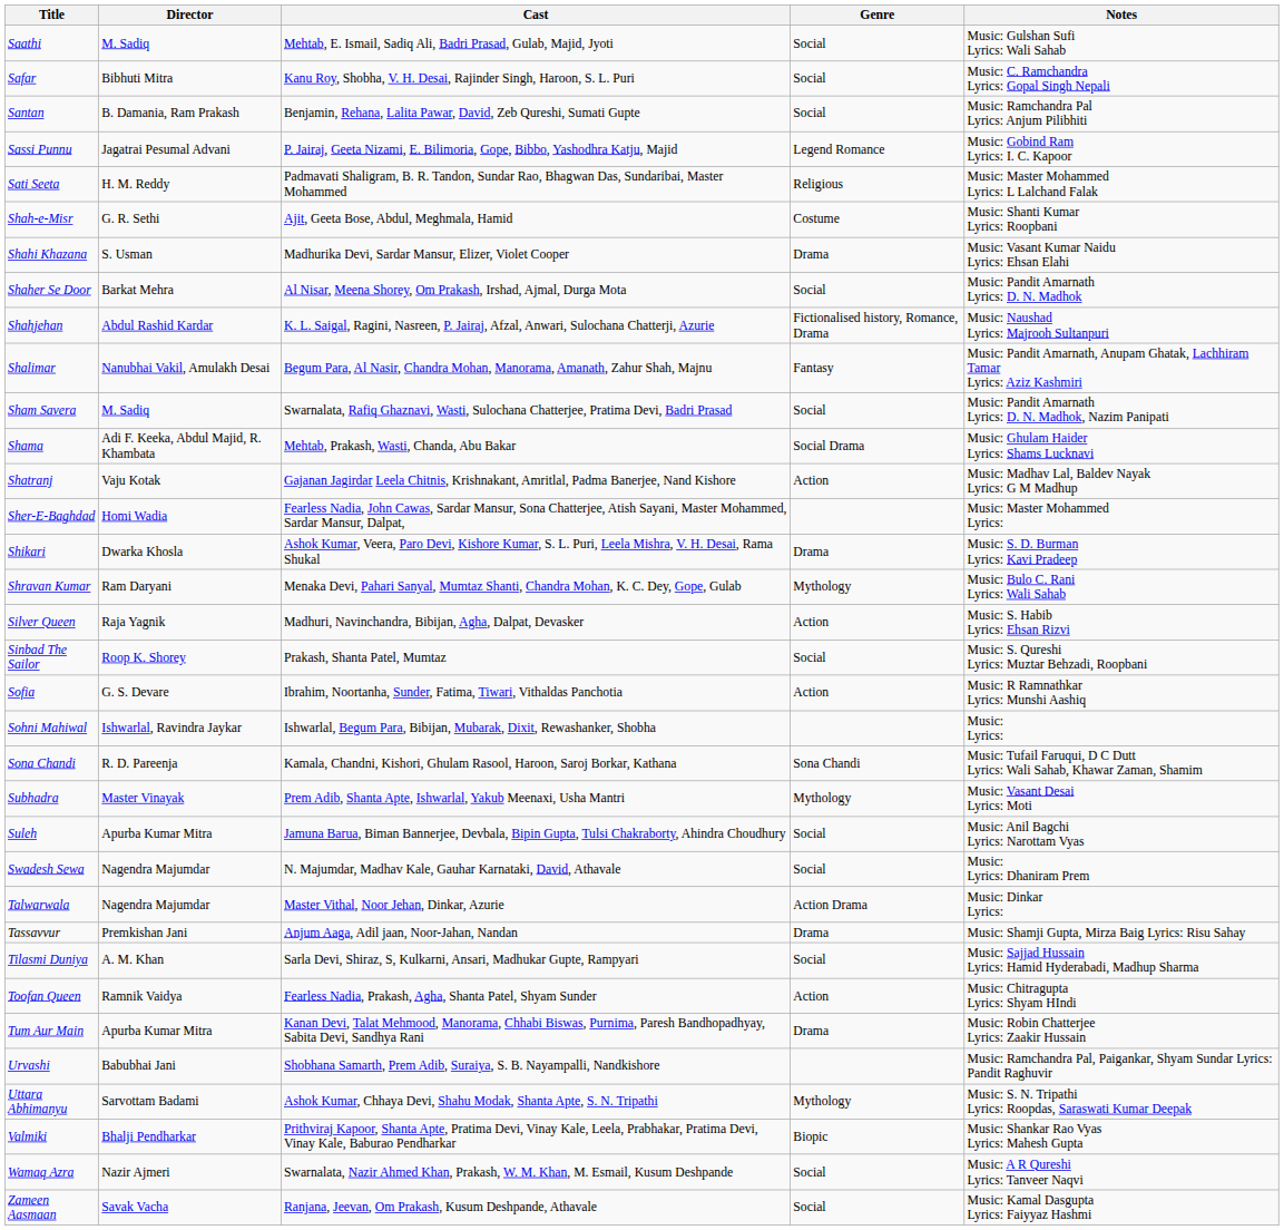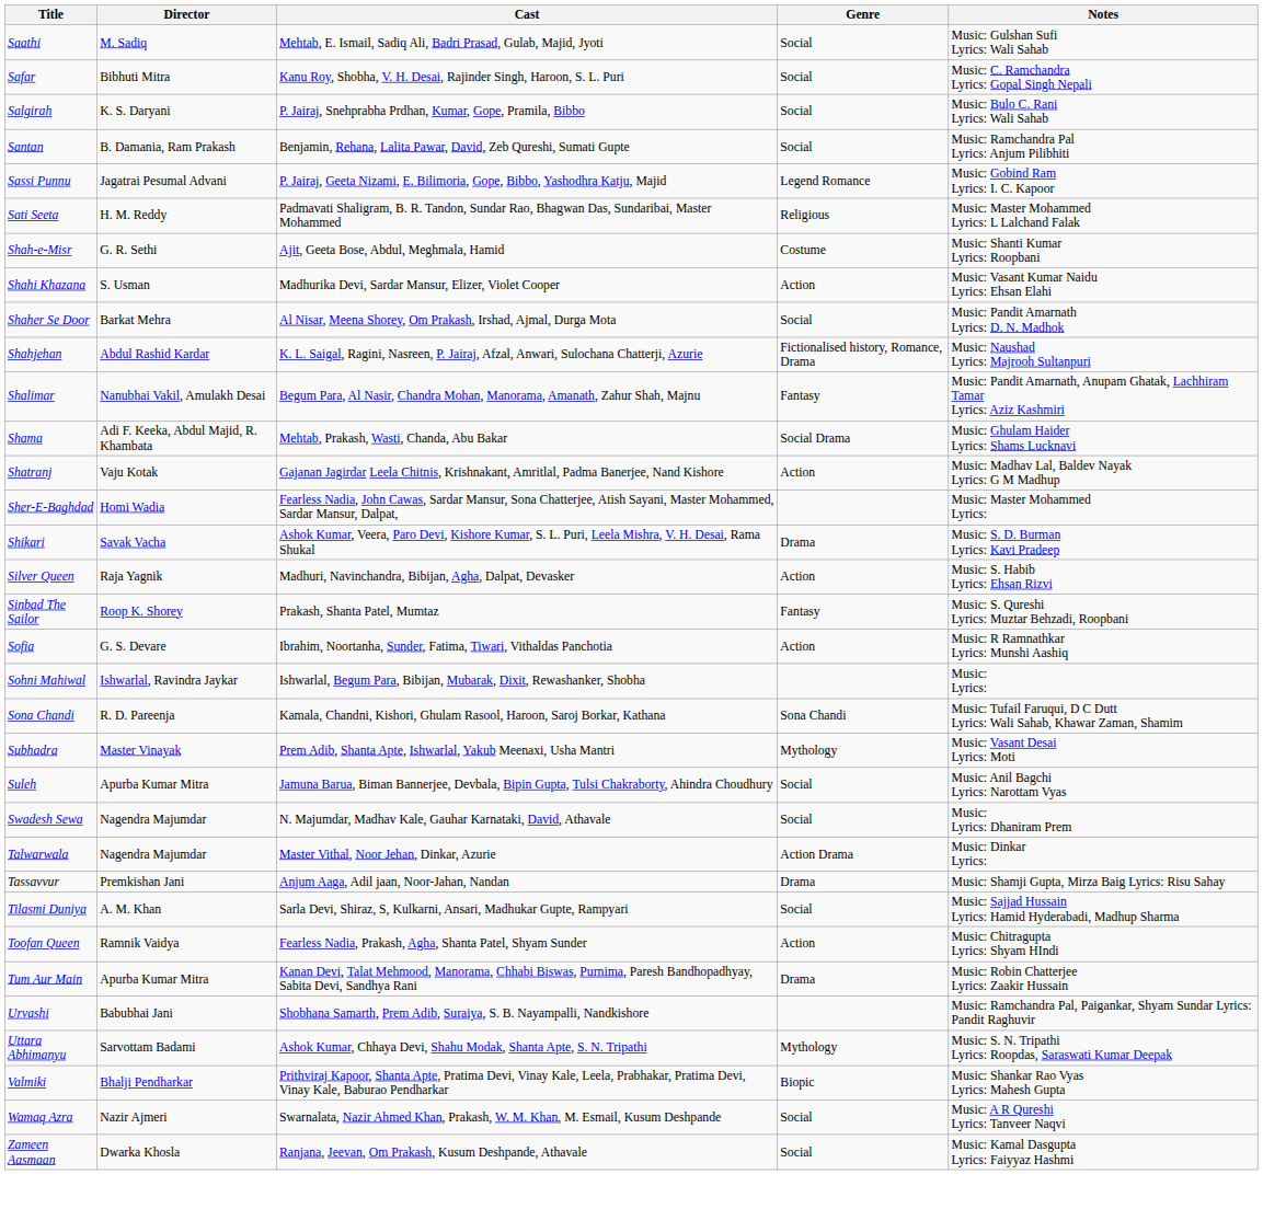 <table class="wikitable">
 <tr>
 <th>Title</th>
 <th>Director</th>
 <th>Cast</th>
 <th>Genre</th>
 <th>Notes</th>
 </tr>
 <tr>
 <td><em><a href='#'>Saathi</a></em></td>
 <td><a href='#'>M. Sadiq</a></td>
 <td><a href='#'>Mehtab</a>, E. Ismail, Sadiq Ali, <a href='#'>Badri Prasad</a>, Gulab, Majid, Jyoti</td>
 <td>Social</td>
 <td>Music: Gulshan Sufi<br>Lyrics: Wali Sahab</td>
 </tr>
 <tr>
 <td><em><a href='#'>Safar</a></em></td>
 <td>Bibhuti Mitra</td>
 <td><a href='#'>Kanu Roy</a>, Shobha, <a href='#'>V. H. Desai</a>, Rajinder Singh, Haroon, S. L. Puri</td>
 <td>Social</td>
 <td>Music: <a href='#'>C. Ramchandra</a><br>Lyrics: <a href='#'>Gopal Singh Nepali</a></td>
+</tr>
+<tr>
+<td><em><a href='#'>Salgirah</a></em></td>
+<td>K. S. Daryani</td>
+<td><a href='#'>P. Jairaj</a>, Snehprabha Prdhan, <a href='#'>Kumar</a>, <a href='#'>Gope</a>, Pramila, <a href='#'>Bibbo</a></td>
+<td>Social</td>
+<td>Music: <a href='#'>Bulo C. Rani</a><br>Lyrics: Wali Sahab</td>
 </tr>
 <tr>
 <td><em><a href='#'>Santan</a></em></td>
 <td>B. Damania, Ram Prakash</td>
 <td>Benjamin, <a href='#'>Rehana</a>, <a href='#'>Lalita Pawar</a>, <a href='#'>David</a>, Zeb Qureshi, Sumati Gupte</td>
 <td>Social</td>
 <td>Music: Ramchandra Pal<br>Lyrics: Anjum Pilibhiti</td>
 </tr>
 <tr>
 <td><em><a href='#'>Sassi Punnu</a></em></td>
 <td>Jagatrai Pesumal Advani</td>
 <td><a href='#'>P. Jairaj</a>, <a href='#'>Geeta Nizami</a>, <a href='#'>E. Bilimoria</a>, <a href='#'>Gope</a>, <a href='#'>Bibbo</a>, <a href='#'>Yashodhra Katju</a>, Majid</td>
 <td>Legend Romance</td>
 <td>Music: <a href='#'>Gobind Ram</a><br>Lyrics: I. C. Kapoor</td>
 </tr>
 <tr>
 <td><em><a href='#'>Sati Seeta</a></em></td>
 <td>H. M. Reddy</td>
 <td>Padmavati Shaligram, B. R. Tandon, Sundar Rao, Bhagwan Das, Sundaribai, Master Mohammed</td>
 <td>Religious</td>
 <td>Music: Master Mohammed<br>Lyrics: L Lalchand Falak</td>
 </tr>
 <tr>
 <td><em><a href='#'>Shah-e-Misr</a></em></td>
 <td>G. R. Sethi</td>
 <td><a href='#'>Ajit</a>, Geeta Bose, Abdul, Meghmala, Hamid</td>
 <td>Costume</td>
 <td>Music: Shanti Kumar<br>Lyrics: Roopbani</td>
 </tr>
 <tr>
 <td><em><a href='#'>Shahi Khazana</a></em></td>
 <td>S. Usman</td>
 <td>Madhurika Devi, Sardar Mansur, Elizer, Violet Cooper</td>
-<td>Drama</td>
+<td>Action</td>
 <td>Music: Vasant Kumar Naidu<br>Lyrics: Ehsan Elahi</td>
 </tr>
 <tr>
 <td><em><a href='#'>Shaher Se Door</a></em></td>
 <td>Barkat Mehra</td>
 <td><a href='#'>Al Nisar</a>, <a href='#'>Meena Shorey</a>, <a href='#'>Om Prakash</a>, Irshad, Ajmal, Durga Mota</td>
 <td>Social</td>
 <td>Music: Pandit Amarnath<br>Lyrics: <a href='#'>D. N. Madhok</a></td>
 </tr>
 <tr>
 <td><em><a href='#'>Shahjehan</a></em></td>
 <td><a href='#'>Abdul Rashid Kardar</a></td>
 <td><a href='#'>K. L. Saigal</a>, Ragini, Nasreen, <a href='#'>P. Jairaj</a>,  Afzal, Anwari, Sulochana Chatterji, <a href='#'>Azurie</a></td>
 <td>Fictionalised history, Romance, Drama</td>
 <td>Music: <a href='#'>Naushad</a><br>Lyrics: <a href='#'>Majrooh Sultanpuri</a></td>
 </tr>
 <tr>
 <td><em><a href='#'>Shalimar</a></em></td>
 <td><a href='#'>Nanubhai Vakil</a>, Amulakh Desai</td>
 <td><a href='#'>Begum Para</a>, <a href='#'>Al Nasir</a>, <a href='#'>Chandra Mohan</a>, <a href='#'>Manorama</a>, <a href='#'>Amanath</a>, Zahur Shah, Majnu</td>
 <td>Fantasy</td>
 <td>Music: Pandit Amarnath, Anupam Ghatak, <a href='#'>Lachhiram Tamar</a><br>Lyrics: <a href='#'>Aziz Kashmiri</a></td>
 </tr>
 <tr>
-<td><em><a href='#'>Sham Savera</a></em></td>
-<td><a href='#'>M. Sadiq</a></td>
-<td>Swarnalata, <a href='#'>Rafiq Ghaznavi</a>, <a href='#'>Wasti</a>, Sulochana Chatterjee, Pratima Devi, <a href='#'>Badri Prasad</a></td>
-<td>Social</td>
-<td>Music: Pandit Amarnath <br>Lyrics: <a href='#'>D. N. Madhok</a>, Nazim Panipati</td>
-</tr>
-<tr>
 <td><em><a href='#'>Shama</a></em></td>
 <td>Adi F. Keeka, Abdul Majid, R. Khambata</td>
 <td><a href='#'>Mehtab</a>, Prakash, <a href='#'>Wasti</a>,  Chanda, Abu Bakar</td>
 <td>Social Drama</td>
 <td>Music: <a href='#'>Ghulam Haider</a><br>Lyrics: <a href='#'>Shams Lucknavi</a></td>
 </tr>
 <tr>
 <td><em><a href='#'>Shatranj</a></em></td>
 <td>Vaju Kotak</td>
 <td><a href='#'>Gajanan Jagirdar</a> <a href='#'>Leela Chitnis</a>, Krishnakant, Amritlal, Padma Banerjee, Nand Kishore</td>
 <td>Action</td>
 <td>Music: Madhav Lal, Baldev Nayak <br>Lyrics: G M Madhup</td>
 </tr>
 <tr>
 <td><em><a href='#'>Sher-E-Baghdad</a></em></td>
 <td><a href='#'>Homi Wadia</a></td>
 <td><a href='#'>Fearless Nadia</a>, <a href='#'>John Cawas</a>, Sardar Mansur, Sona Chatterjee,  Atish Sayani, Master Mohammed, Sardar Mansur, Dalpat,</td>
 <td></td>
 <td>Music: Master Mohammed<br>Lyrics:</td>
 </tr>
 <tr>
 <td><em><a href='#'>Shikari</a></em></td>
-<td>Dwarka Khosla</td>
+<td><a href='#'>Savak Vacha</a></td>
 <td><a href='#'>Ashok Kumar</a>, Veera, <a href='#'>Paro Devi</a>, <a href='#'>Kishore Kumar</a>, S. L. Puri, <a href='#'>Leela Mishra</a>, <a href='#'>V. H. Desai</a>, Rama Shukal</td>
 <td>Drama</td>
 <td>Music: <a href='#'>S. D. Burman</a><br>Lyrics: <a href='#'>Kavi Pradeep</a></td>
-</tr>
-<tr>
-<td><em><a href='#'>Shravan Kumar</a></em></td>
-<td>Ram Daryani</td>
-<td>Menaka Devi, <a href='#'>Pahari Sanyal</a>, <a href='#'>Mumtaz Shanti</a>, <a href='#'>Chandra Mohan</a>, K. C. Dey, <a href='#'>Gope</a>, Gulab</td>
-<td>Mythology</td>
-<td>Music: <a href='#'>Bulo C. Rani</a><br>Lyrics: <a href='#'>Wali Sahab</a></td>
 </tr>
 <tr>
 <td><em><a href='#'>Silver Queen</a></em></td>
 <td>Raja Yagnik</td>
 <td>Madhuri, Navinchandra, Bibijan, <a href='#'>Agha</a>, Dalpat, Devasker</td>
 <td>Action</td>
 <td>Music: S. Habib<br>Lyrics: <a href='#'>Ehsan Rizvi</a></td>
 </tr>
 <tr>
 <td><em><a href='#'>Sinbad The Sailor</a></em></td>
 <td><a href='#'>Roop K. Shorey</a></td>
 <td>Prakash, Shanta Patel, Mumtaz</td>
-<td>Social</td>
+<td>Fantasy</td>
 <td>Music: S. Qureshi<br>Lyrics: Muztar Behzadi, Roopbani</td>
 </tr>
 <tr>
 <td><em><a href='#'>Sofia</a></em></td>
 <td>G. S. Devare</td>
 <td>Ibrahim, Noortanha, <a href='#'>Sunder</a>, Fatima, <a href='#'>Tiwari</a>,  Vithaldas Panchotia</td>
 <td>Action</td>
 <td>Music: R Ramnathkar<br>Lyrics: Munshi Aashiq</td>
 </tr>
 <tr>
 <td><em><a href='#'>Sohni Mahiwal</a></em></td>
 <td><a href='#'>Ishwarlal</a>, Ravindra Jaykar</td>
 <td>Ishwarlal, <a href='#'>Begum Para</a>, Bibijan, <a href='#'>Mubarak</a>, <a href='#'>Dixit</a>, Rewashanker, Shobha</td>
 <td></td>
 <td>Music: <br>Lyrics:</td>
 </tr>
 <tr>
 <td><em><a href='#'>Sona Chandi</a></em></td>
 <td>R. D. Pareenja</td>
 <td>Kamala, Chandni, Kishori, Ghulam Rasool, Haroon, Saroj Borkar, Kathana</td>
 <td>Sona Chandi</td>
 <td>Music: Tufail Faruqui, D C Dutt<br>Lyrics: Wali Sahab, Khawar Zaman, Shamim</td>
 </tr>
 <tr>
 <td><em><a href='#'>Subhadra</a></em></td>
 <td><a href='#'>Master Vinayak</a></td>
 <td><a href='#'>Prem Adib</a>, <a href='#'>Shanta Apte</a>, <a href='#'>Ishwarlal</a>, <a href='#'>Yakub</a> Meenaxi, Usha Mantri</td>
 <td>Mythology</td>
 <td>Music: <a href='#'>Vasant Desai</a> <br>Lyrics: Moti</td>
 </tr>
 <tr>
 <td><em><a href='#'>Suleh</a></em></td>
 <td>Apurba Kumar Mitra</td>
 <td><a href='#'>Jamuna Barua</a>, Biman Bannerjee, Devbala, <a href='#'>Bipin Gupta</a>, <a href='#'>Tulsi Chakraborty</a>, Ahindra Choudhury</td>
 <td>Social</td>
 <td>Music: Anil Bagchi<br>Lyrics: Narottam Vyas</td>
 </tr>
 <tr>
 <td><em><a href='#'>Swadesh Sewa</a></em></td>
 <td>Nagendra Majumdar</td>
 <td>N. Majumdar, Madhav Kale, Gauhar Karnataki, <a href='#'>David</a>, Athavale</td>
 <td>Social</td>
 <td>Music: <br>Lyrics: Dhaniram Prem</td>
 </tr>
 <tr>
 <td><em><a href='#'>Talwarwala</a></em></td>
 <td>Nagendra Majumdar</td>
 <td><a href='#'>Master Vithal</a>, <a href='#'>Noor Jehan</a>, Dinkar, Azurie</td>
 <td>Action Drama</td>
 <td>Music: Dinkar<br>Lyrics:</td>
 </tr>
 <tr>
 <td><em>Tassavvur</em></td>
 <td>Premkishan Jani</td>
 <td><a href='#'>Anjum Aaga</a>, Adil jaan, Noor-Jahan, Nandan</td>
 <td>Drama</td>
 <td>Music: Shamji Gupta, Mirza Baig Lyrics: Risu Sahay</td>
 </tr>
 <tr>
 <td><em><a href='#'>Tilasmi Duniya</a></em></td>
 <td>A. M. Khan</td>
 <td>Sarla Devi, Shiraz, S, Kulkarni, Ansari, Madhukar Gupte, Rampyari</td>
 <td>Social</td>
 <td>Music: <a href='#'>Sajjad Hussain</a> <br>Lyrics: Hamid Hyderabadi, Madhup Sharma</td>
 </tr>
 <tr>
 <td><em><a href='#'>Toofan Queen</a></em></td>
 <td>Ramnik Vaidya</td>
 <td><a href='#'>Fearless Nadia</a>, Prakash, <a href='#'>Agha</a>, Shanta Patel, Shyam Sunder</td>
 <td>Action</td>
 <td>Music: Chitragupta<br>Lyrics: Shyam HIndi</td>
 </tr>
 <tr>
 <td><em><a href='#'>Tum Aur Main</a></em></td>
 <td>Apurba Kumar Mitra</td>
 <td><a href='#'>Kanan Devi</a>, <a href='#'>Talat Mehmood</a>, <a href='#'>Manorama</a>, <a href='#'>Chhabi Biswas</a>, <a href='#'>Purnima</a>, Paresh Bandhopadhyay, Sabita Devi, Sandhya Rani</td>
 <td>Drama</td>
 <td>Music: Robin Chatterjee<br>Lyrics: Zaakir Hussain</td>
 </tr>
 <tr>
 <td><em><a href='#'>Urvashi</a></em></td>
 <td>Babubhai Jani</td>
 <td><a href='#'>Shobhana Samarth</a>, <a href='#'>Prem Adib</a>, <a href='#'>Suraiya</a>, S. B. Nayampalli, Nandkishore</td>
 <td></td>
 <td>Music: Ramchandra Pal, Paigankar, Shyam Sundar Lyrics: Pandit Raghuvir</td>
 </tr>
 <tr>
 <td><em><a href='#'>Uttara Abhimanyu</a></em></td>
 <td>Sarvottam Badami</td>
 <td><a href='#'>Ashok Kumar</a>, Chhaya Devi, <a href='#'>Shahu Modak</a>, <a href='#'>Shanta Apte</a>, <a href='#'>S. N. Tripathi</a></td>
 <td>Mythology</td>
 <td>Music: S. N. Tripathi<br>Lyrics: Roopdas, <a href='#'>Saraswati Kumar Deepak</a></td>
 </tr>
 <tr>
 <td><em><a href='#'>Valmiki</a></em></td>
 <td><a href='#'>Bhalji Pendharkar</a></td>
 <td><a href='#'>Prithviraj Kapoor</a>, <a href='#'>Shanta Apte</a>, Pratima Devi, Vinay Kale, Leela, Prabhakar, Pratima Devi, Vinay Kale, Baburao Pendharkar</td>
 <td>Biopic</td>
 <td>Music: Shankar Rao Vyas<br>Lyrics: Mahesh Gupta</td>
 </tr>
 <tr>
 <td><em><a href='#'>Wamaq Azra</a></em></td>
 <td>Nazir Ajmeri</td>
 <td>Swarnalata, <a href='#'>Nazir Ahmed Khan</a>, Prakash, <a href='#'>W. M. Khan</a>, M. Esmail, Kusum Deshpande</td>
 <td>Social</td>
 <td>Music: <a href='#'>A R Qureshi</a><br>Lyrics: Tanveer Naqvi</td>
 </tr>
 <tr>
 <td><em><a href='#'>Zameen Aasmaan</a></em></td>
-<td><a href='#'>Savak Vacha</a></td>
+<td>Dwarka Khosla</td>
 <td><a href='#'>Ranjana</a>, <a href='#'>Jeevan</a>, <a href='#'>Om Prakash</a>, Kusum Deshpande, Athavale</td>
 <td>Social</td>
 <td>Music: Kamal Dasgupta<br>Lyrics: Faiyyaz Hashmi</td>
 </tr>
 </table>
